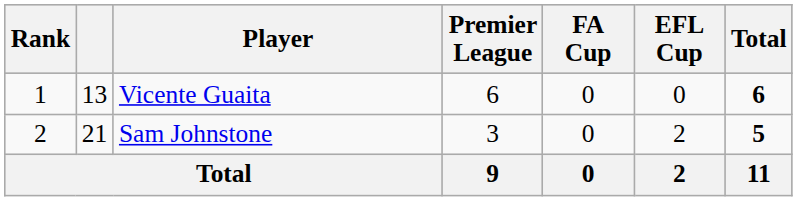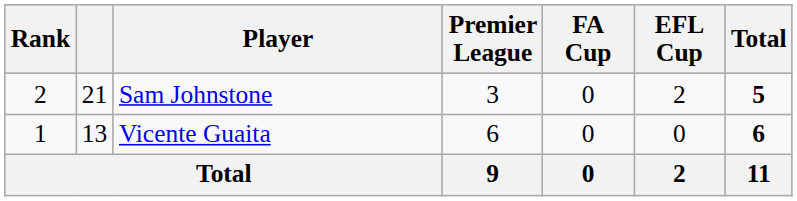 <table class="wikitable sortable" style="text-align:center">
 <tr>
 <th width=10>Rank</th>
 <th width=10></th>
 <th width=200>Player</th>
 <th width=50>Premier League</th>
 <th width=50>FA Cup</th>
 <th width=50>EFL Cup</th>
 <th>Total</th>
 </tr>
 <tr>
+<td>2</td>
+<td>21</td>
+<td align="left"> <a href='#'>Sam Johnstone</a></td>
+<td>3</td>
+<td>0</td>
+<td>2</td>
+<td><strong>5</strong></td>
+</tr>
+<tr>
 <td>1</td>
 <td>13</td>
 <td align="left"> <a href='#'>Vicente Guaita</a></td>
 <td>6</td>
 <td>0</td>
 <td>0</td>
 <td><strong>6</strong></td>
 </tr>
 <tr>
-<td>2</td>
-<td>21</td>
-<td align="left"> <a href='#'>Sam Johnstone</a></td>
-<td>3</td>
-<td>0</td>
-<td>2</td>
-<td><strong>5</strong></td>
-</tr>
-<tr>
 <th colspan="3">Total</th>
 <th>9</th>
 <th>0</th>
 <th>2</th>
 <th>11</th>
 </tr>
 </table>
